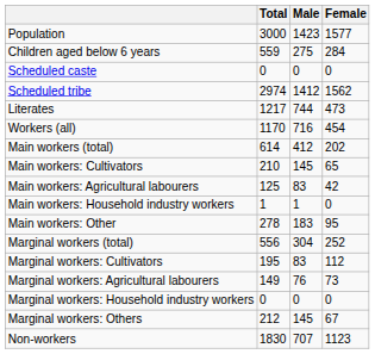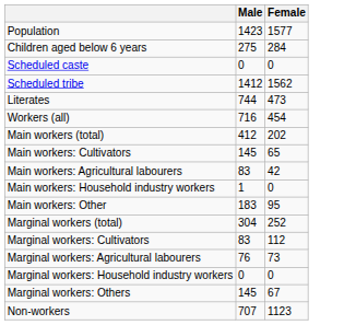 <table class="wikitable sortable">
 <tr>
 <th></th>
-<th>Total</th>
 <th>Male</th>
 <th>Female</th>
 </tr>
 <tr>
 <td>Population</td>
-<td>3000</td>
 <td>1423</td>
 <td>1577</td>
 </tr>
 <tr>
 <td>Children aged below 6 years</td>
-<td>559</td>
 <td>275</td>
 <td>284</td>
 </tr>
 <tr>
 <td><a href='#'>Scheduled caste</a></td>
 <td>0</td>
 <td>0</td>
-<td>0</td>
 </tr>
 <tr>
 <td><a href='#'>Scheduled tribe</a></td>
-<td>2974</td>
 <td>1412</td>
 <td>1562</td>
 </tr>
 <tr>
 <td>Literates</td>
-<td>1217</td>
 <td>744</td>
 <td>473</td>
 </tr>
 <tr>
 <td>Workers (all)</td>
-<td>1170</td>
 <td>716</td>
 <td>454</td>
 </tr>
 <tr>
 <td>Main workers (total)</td>
-<td>614</td>
 <td>412</td>
 <td>202</td>
 </tr>
 <tr>
 <td>Main workers: Cultivators</td>
-<td>210</td>
 <td>145</td>
 <td>65</td>
 </tr>
 <tr>
 <td>Main workers: Agricultural labourers</td>
-<td>125</td>
 <td>83</td>
 <td>42</td>
 </tr>
 <tr>
 <td>Main workers: Household industry workers</td>
 <td>1</td>
-<td>1</td>
 <td>0</td>
 </tr>
 <tr>
 <td>Main workers: Other</td>
-<td>278</td>
 <td>183</td>
 <td>95</td>
 </tr>
 <tr>
 <td>Marginal workers (total)</td>
-<td>556</td>
 <td>304</td>
 <td>252</td>
 </tr>
 <tr>
 <td>Marginal workers: Cultivators</td>
-<td>195</td>
 <td>83</td>
 <td>112</td>
 </tr>
 <tr>
 <td>Marginal workers: Agricultural labourers</td>
-<td>149</td>
 <td>76</td>
 <td>73</td>
 </tr>
 <tr>
 <td>Marginal workers: Household industry workers</td>
 <td>0</td>
 <td>0</td>
-<td>0</td>
 </tr>
 <tr>
 <td>Marginal workers: Others</td>
-<td>212</td>
 <td>145</td>
 <td>67</td>
 </tr>
 <tr>
 <td>Non-workers</td>
-<td>1830</td>
 <td>707</td>
 <td>1123</td>
 </tr>
 </table>
